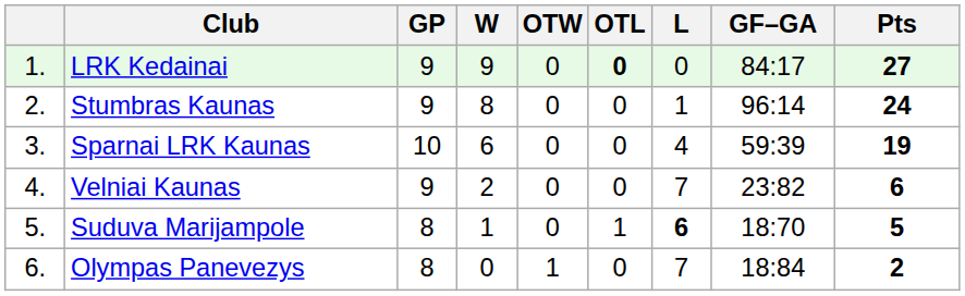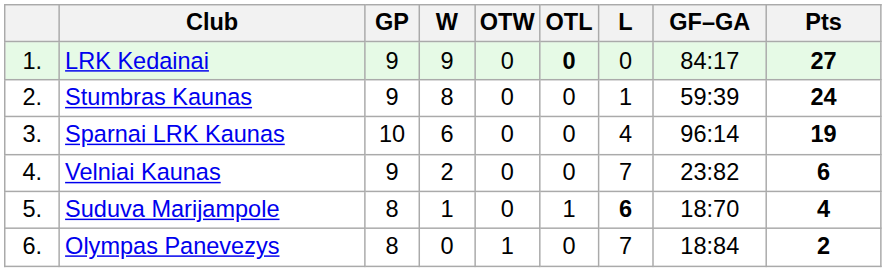 <table class="wikitable">
 <tr>
 <th width="30"></th>
 <th width="200">Club</th>
 <th width="30">GP</th>
 <th width="30">W</th>
 <th width="30">OTW</th>
 <th width="30">OTL</th>
 <th width="30">L</th>
 <th width="70">GF–GA</th>
 <th width="70">Pts</th>
 </tr>
 <tr bgcolor="#e6fae6" align="center">
 <td>1.</td>
 <td align="left"><a href='#'>LRK Kedainai</a></td>
 <td>9</td>
 <td>9</td>
 <td>0</td>
 <td><strong>0</strong></td>
 <td>0</td>
 <td>84:17</td>
 <td><strong>27</strong></td>
 </tr>
 <tr bgcolor="#FFFFFF" align="center">
 <td>2.</td>
 <td align="left"><a href='#'>Stumbras Kaunas</a></td>
 <td>9</td>
 <td>8</td>
 <td>0</td>
 <td>0</td>
 <td>1</td>
-<td>96:14</td>
+<td>59:39</td>
 <td><strong>24</strong></td>
 </tr>
 <tr bgcolor="#FFFFFF" align="center">
 <td>3.</td>
 <td align="left"><a href='#'>Sparnai LRK Kaunas</a></td>
 <td>10</td>
 <td>6</td>
 <td>0</td>
 <td>0</td>
 <td>4</td>
-<td>59:39</td>
+<td>96:14</td>
 <td><strong>19</strong></td>
 </tr>
 <tr bgcolor="#FFFFFF" align="center">
 <td>4.</td>
 <td align="left"><a href='#'>Velniai Kaunas</a></td>
 <td>9</td>
 <td>2</td>
 <td>0</td>
 <td>0</td>
 <td>7</td>
 <td>23:82</td>
 <td><strong>6</strong></td>
 </tr>
 <tr bgcolor="#FFFFFF" align="center">
 <td>5.</td>
 <td align="left"><a href='#'>Suduva Marijampole</a></td>
 <td>8</td>
 <td>1</td>
 <td>0</td>
 <td>1</td>
 <td><strong>6</strong></td>
 <td>18:70</td>
-<td><strong>5</strong></td>
+<td><strong>4</strong></td>
 </tr>
 <tr bgcolor="#FFFFFF" align="center">
 <td>6.</td>
 <td align="left"><a href='#'>Olympas Panevezys</a></td>
 <td>8</td>
 <td>0</td>
 <td>1</td>
 <td>0</td>
 <td>7</td>
 <td>18:84</td>
 <td><strong>2</strong></td>
 </tr>
 </table>
